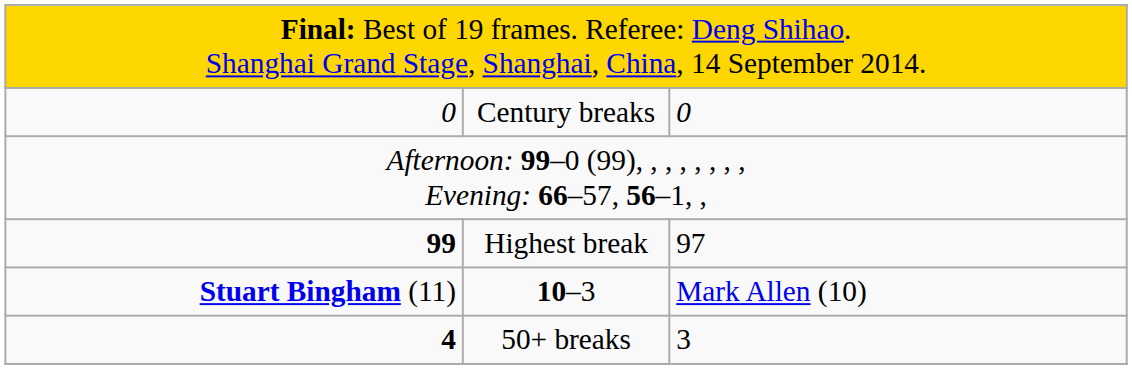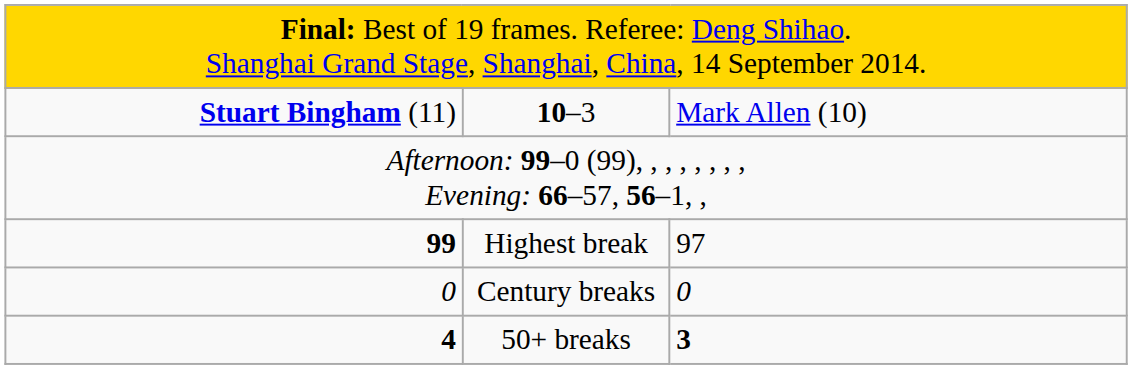 <table class="wikitable" style="font-size: 95%; margin: 1em auto 1em auto;">
 <tr>
 <td colspan="3" align="center" bgcolor="#ffd700"><strong>Final:</strong> Best of 19 frames. Referee: <a href='#'>Deng Shihao</a>.<br><a href='#'>Shanghai Grand Stage</a>, <a href='#'>Shanghai</a>, <a href='#'>China</a>, 14 September 2014.</td>
 </tr>
 <tr>
-<td align="right"><em>0</em></td>
-<td align="center">Century breaks</td>
-<td><em>0</em></td>
+<td width="230" align="right"><strong><a href='#'>Stuart Bingham</a></strong> (11)<br></td>
+<td width="100" align="center"><strong>10</strong>–3</td>
+<td width="230"><a href='#'>Mark Allen</a> (10)<br></td>
 </tr>
 <tr>
 <td colspan="3" align="center" style="font-size: 100%"><em>Afternoon:</em> <strong>99</strong>–0 (99), , , , , , , , <br><em>Evening:</em> <strong>66</strong>–57, <strong>56</strong>–1, , </td>
 </tr>
 <tr>
 <td align="right"><strong>99</strong></td>
 <td align="center">Highest break</td>
 <td>97</td>
 </tr>
 <tr>
-<td width="230" align="right"><strong><a href='#'>Stuart Bingham</a></strong> (11)<br></td>
-<td width="100" align="center"><strong>10</strong>–3</td>
-<td width="230"><a href='#'>Mark Allen</a> (10)<br></td>
+<td align="right"><em>0</em></td>
+<td align="center">Century breaks</td>
+<td><em>0</em></td>
 </tr>
 <tr>
 <td align="right"><strong>4</strong></td>
 <td align="center">50+ breaks</td>
-<td>3</td>
+<td><strong>3</strong></td>
 </tr>
 </table>
